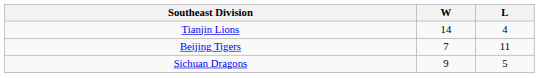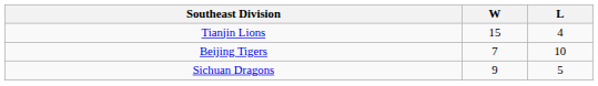 <table class="wikitable"  style="width:50%; text-align:center;">
 <tr>
 <th style="width:35%;">Southeast Division</th>
 <th style="width:5%;">W</th>
 <th style="width:5%;">L</th>
 </tr>
 <tr align=center>
 <td><a href='#'>Tianjin Lions</a></td>
-<td>14</td>
+<td>15</td>
 <td>4</td>
 </tr>
 <tr align=center>
 <td><a href='#'>Beijing Tigers</a></td>
 <td>7</td>
-<td>11</td>
+<td>10</td>
 </tr>
 <tr align=center>
 <td><a href='#'>Sichuan Dragons</a></td>
 <td>9</td>
 <td>5</td>
 </tr>
 </table>
